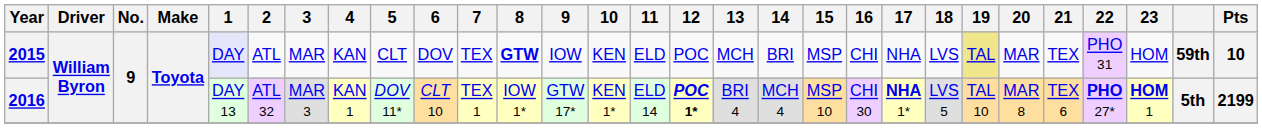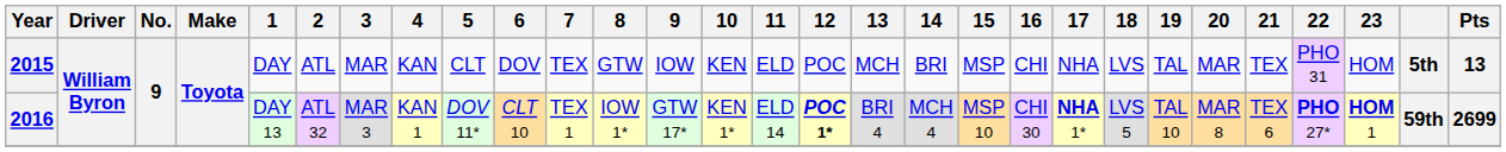 <table class="wikitable mw-collapsible mw-collapsed" style="text-align:center; font-size:75%">
 <tr>
 <th>Year</th>
 <th>Driver</th>
 <th>No.</th>
 <th>Make</th>
 <th>1</th>
 <th>2</th>
 <th>3</th>
 <th>4</th>
 <th>5</th>
 <th>6</th>
 <th>7</th>
 <th>8</th>
 <th>9</th>
 <th>10</th>
 <th>11</th>
 <th>12</th>
 <th>13</th>
 <th>14</th>
 <th>15</th>
 <th>16</th>
 <th>17</th>
 <th>18</th>
 <th>19</th>
 <th>20</th>
 <th>21</th>
 <th>22</th>
 <th>23</th>
 <th></th>
 <th>Pts</th>
 </tr>
 <tr>
 <th><a href='#'>2015</a></th>
 <th rowspan=2><a href='#'>William Byron</a></th>
 <th rowspan=2>9</th>
 <th rowspan=2><a href='#'>Toyota</a></th>
-<td style="background: lavender;"><a href='#'>DAY</a></td>
+<td><a href='#'>DAY</a></td>
 <td><a href='#'>ATL</a></td>
 <td><a href='#'>MAR</a></td>
 <td><a href='#'>KAN</a></td>
 <td><a href='#'>CLT</a></td>
 <td><a href='#'>DOV</a></td>
 <td><a href='#'>TEX</a></td>
-<td><strong><a href='#'>GTW</a></strong></td>
+<td><a href='#'>GTW</a></td>
 <td><a href='#'>IOW</a></td>
 <td><a href='#'>KEN</a></td>
 <td><a href='#'>ELD</a></td>
 <td><a href='#'>POC</a></td>
 <td><a href='#'>MCH</a></td>
 <td><a href='#'>BRI</a></td>
 <td><a href='#'>MSP</a></td>
 <td><a href='#'>CHI</a></td>
 <td><a href='#'>NHA</a></td>
 <td><a href='#'>LVS</a></td>
-<td style="background: khaki;"><a href='#'>TAL</a></td>
+<td><a href='#'>TAL</a></td>
 <td><a href='#'>MAR</a></td>
 <td><a href='#'>TEX</a></td>
 <td style="background:#EFCFFF;"><a href='#'>PHO</a><br><small>31</small></td>
 <td><a href='#'>HOM</a></td>
-<th>59th</th>
-<th>10</th>
+<th>5th</th>
+<th>13</th>
 </tr>
 <tr>
 <th><a href='#'>2016</a></th>
 <td style="background:#DFFFDF;"><a href='#'>DAY</a><br><small>13</small></td>
 <td style="background:#EFCFFF;"><a href='#'>ATL</a><br><small>32</small></td>
 <td style="background:#DFDFDF;"><a href='#'>MAR</a><br><small>3</small></td>
 <td style="background:#FFFFBF;"><a href='#'>KAN</a><br><small>1</small></td>
 <td style="background:#DFFFDF;"><em><a href='#'>DOV</a></em><br><small>11*</small></td>
 <td style="background:#FFDF9F;"><em><a href='#'>CLT</a></em><br><small>10</small></td>
 <td style="background:#FFFFBF;"><a href='#'>TEX</a><br><small>1</small></td>
 <td style="background:#FFFFBF;"><a href='#'>IOW</a><br><small>1*</small></td>
 <td style="background:#DFFFDF;"><a href='#'>GTW</a><br><small>17*</small></td>
 <td style="background:#FFFFBF;"><a href='#'>KEN</a><br><small>1*</small></td>
 <td style="background:#DFFFDF;"><a href='#'>ELD</a><br><small>14</small></td>
 <td style="background:#FFFFBF;"><strong><em><a href='#'>POC</a></em><br><small>1*</small></strong></td>
 <td style="background:#DFDFDF;"><a href='#'>BRI</a><br><small>4</small></td>
 <td style="background:#DFDFDF;"><a href='#'>MCH</a><br><small>4</small></td>
 <td style="background:#FFDF9F;"><a href='#'>MSP</a><br><small>10</small></td>
 <td style="background:#EFCFFF;"><a href='#'>CHI</a><br><small>30</small></td>
 <td style="background:#FFFFBF;"><strong><a href='#'>NHA</a></strong><br><small>1*</small></td>
 <td style="background:#DFDFDF;"><a href='#'>LVS</a><br><small>5</small></td>
 <td style="background:#FFDF9F;"><a href='#'>TAL</a><br><small>10</small></td>
 <td style="background:#FFDF9F;"><a href='#'>MAR</a><br><small>8</small></td>
 <td style="background:#FFDF9F;"><a href='#'>TEX</a><br><small>6</small></td>
 <td style="background:#EFCFFF;"><strong><a href='#'>PHO</a></strong><br><small>27*</small></td>
 <td style="background:#FFFFBF;"><strong><a href='#'>HOM</a></strong><br><small>1</small></td>
-<th>5th</th>
-<th>2199</th>
+<th>59th</th>
+<th>2699</th>
 </tr>
 <tr>
 </tr>
 </table>
